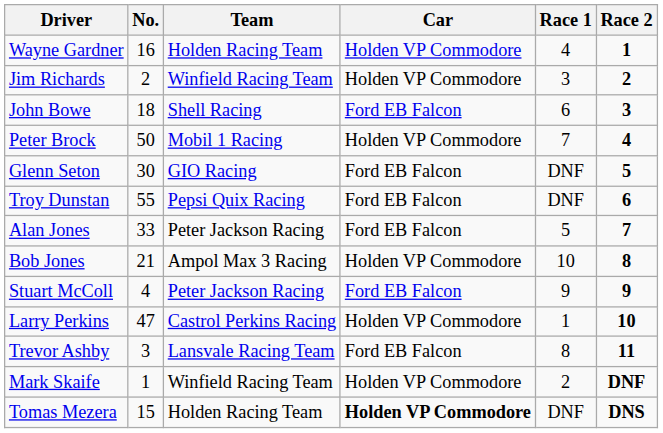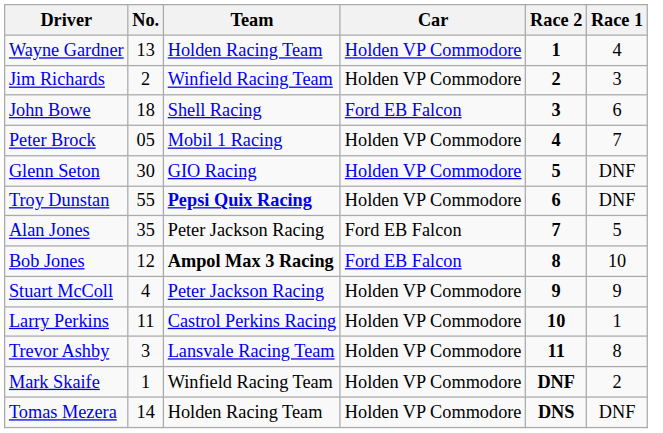 <table class="wikitable" style="font-size: 90%">
 <tr>
 <th>Driver</th>
 <th>No.</th>
 <th>Team</th>
 <th>Car</th>
+<th>Race 2</th>
 <th>Race 1</th>
-<th>Race 2</th>
 </tr>
 <tr>
 <td> <a href='#'>Wayne Gardner</a></td>
-<td align="center">16</td>
+<td align="center">13</td>
 <td><a href='#'>Holden Racing Team</a></td>
 <td><a href='#'>Holden VP Commodore</a></td>
+<td align="center"><strong>1</strong></td>
 <td align="center">4</td>
-<td align="center"><strong>1</strong></td>
 </tr>
 <tr>
 <td> <a href='#'>Jim Richards</a></td>
 <td align="center">2</td>
 <td><a href='#'>Winfield Racing Team</a></td>
 <td>Holden VP Commodore</td>
+<td align="center"><strong>2</strong></td>
 <td align="center">3</td>
-<td align="center"><strong>2</strong></td>
 </tr>
 <tr>
 <td> <a href='#'>John Bowe</a></td>
 <td align="center">18</td>
 <td><a href='#'>Shell Racing</a></td>
 <td><a href='#'>Ford EB Falcon</a></td>
+<td align="center"><strong>3</strong></td>
 <td align="center">6</td>
-<td align="center"><strong>3</strong></td>
 </tr>
 <tr>
 <td> <a href='#'>Peter Brock</a></td>
-<td align="center">50</td>
+<td align="center">05</td>
 <td><a href='#'>Mobil 1 Racing</a></td>
 <td>Holden VP Commodore</td>
+<td align="center"><strong>4</strong></td>
 <td align="center">7</td>
-<td align="center"><strong>4</strong></td>
 </tr>
 <tr>
 <td> <a href='#'>Glenn Seton</a></td>
 <td align="center">30</td>
 <td><a href='#'>GIO Racing</a></td>
-<td>Ford EB Falcon</td>
+<td><a href='#'>Holden VP Commodore</a></td>
+<td align="center"><strong>5</strong></td>
 <td align="center">DNF</td>
-<td align="center"><strong>5</strong></td>
 </tr>
 <tr>
 <td> <a href='#'>Troy Dunstan</a></td>
 <td align="center">55</td>
-<td><a href='#'>Pepsi Quix Racing</a></td>
-<td>Ford EB Falcon</td>
+<td><strong><a href='#'>Pepsi Quix Racing</a></strong></td>
+<td>Holden VP Commodore</td>
+<td align="center"><strong>6</strong></td>
 <td align="center">DNF</td>
-<td align="center"><strong>6</strong></td>
 </tr>
 <tr>
 <td> <a href='#'>Alan Jones</a></td>
-<td align="center">33</td>
+<td align="center">35</td>
 <td>Peter Jackson Racing</td>
 <td>Ford EB Falcon</td>
+<td align="center"><strong>7</strong></td>
 <td align="center">5</td>
-<td align="center"><strong>7</strong></td>
 </tr>
 <tr>
 <td> <a href='#'>Bob Jones</a></td>
-<td align="center">21</td>
-<td>Ampol Max 3 Racing</td>
-<td>Holden VP Commodore</td>
+<td align="center">12</td>
+<td><strong>Ampol Max 3 Racing</strong></td>
+<td><a href='#'>Ford EB Falcon</a></td>
+<td align="center"><strong>8</strong></td>
 <td align="center">10</td>
-<td align="center"><strong>8</strong></td>
 </tr>
 <tr>
 <td> <a href='#'>Stuart McColl</a></td>
 <td align="center">4</td>
 <td><a href='#'>Peter Jackson Racing</a></td>
-<td><a href='#'>Ford EB Falcon</a></td>
+<td>Holden VP Commodore</td>
+<td align="center"><strong>9</strong></td>
 <td align="center">9</td>
-<td align="center"><strong>9</strong></td>
 </tr>
 <tr>
 <td> <a href='#'>Larry Perkins</a></td>
-<td align="center">47</td>
+<td align="center">11</td>
 <td><a href='#'>Castrol Perkins Racing</a></td>
 <td>Holden VP Commodore</td>
+<td align="center"><strong>10</strong></td>
 <td align="center">1</td>
-<td align="center"><strong>10</strong></td>
 </tr>
 <tr>
 <td> <a href='#'>Trevor Ashby</a></td>
 <td align="center">3</td>
 <td><a href='#'>Lansvale Racing Team</a></td>
-<td>Ford EB Falcon</td>
+<td>Holden VP Commodore</td>
+<td align="center"><strong>11</strong></td>
 <td align="center">8</td>
-<td align="center"><strong>11</strong></td>
 </tr>
 <tr>
 <td> <a href='#'>Mark Skaife</a></td>
 <td align="center">1</td>
 <td>Winfield Racing Team</td>
 <td>Holden VP Commodore</td>
+<td align="center"><strong>DNF</strong></td>
 <td align="center">2</td>
-<td align="center"><strong>DNF</strong></td>
 </tr>
 <tr>
 <td> <a href='#'>Tomas Mezera</a></td>
-<td align="center">15</td>
+<td align="center">14</td>
 <td>Holden Racing Team</td>
-<td><strong>Holden VP Commodore</strong></td>
+<td>Holden VP Commodore</td>
+<td align="center"><strong>DNS</strong></td>
 <td align="center">DNF</td>
-<td align="center"><strong>DNS</strong></td>
 </tr>
 </table>
